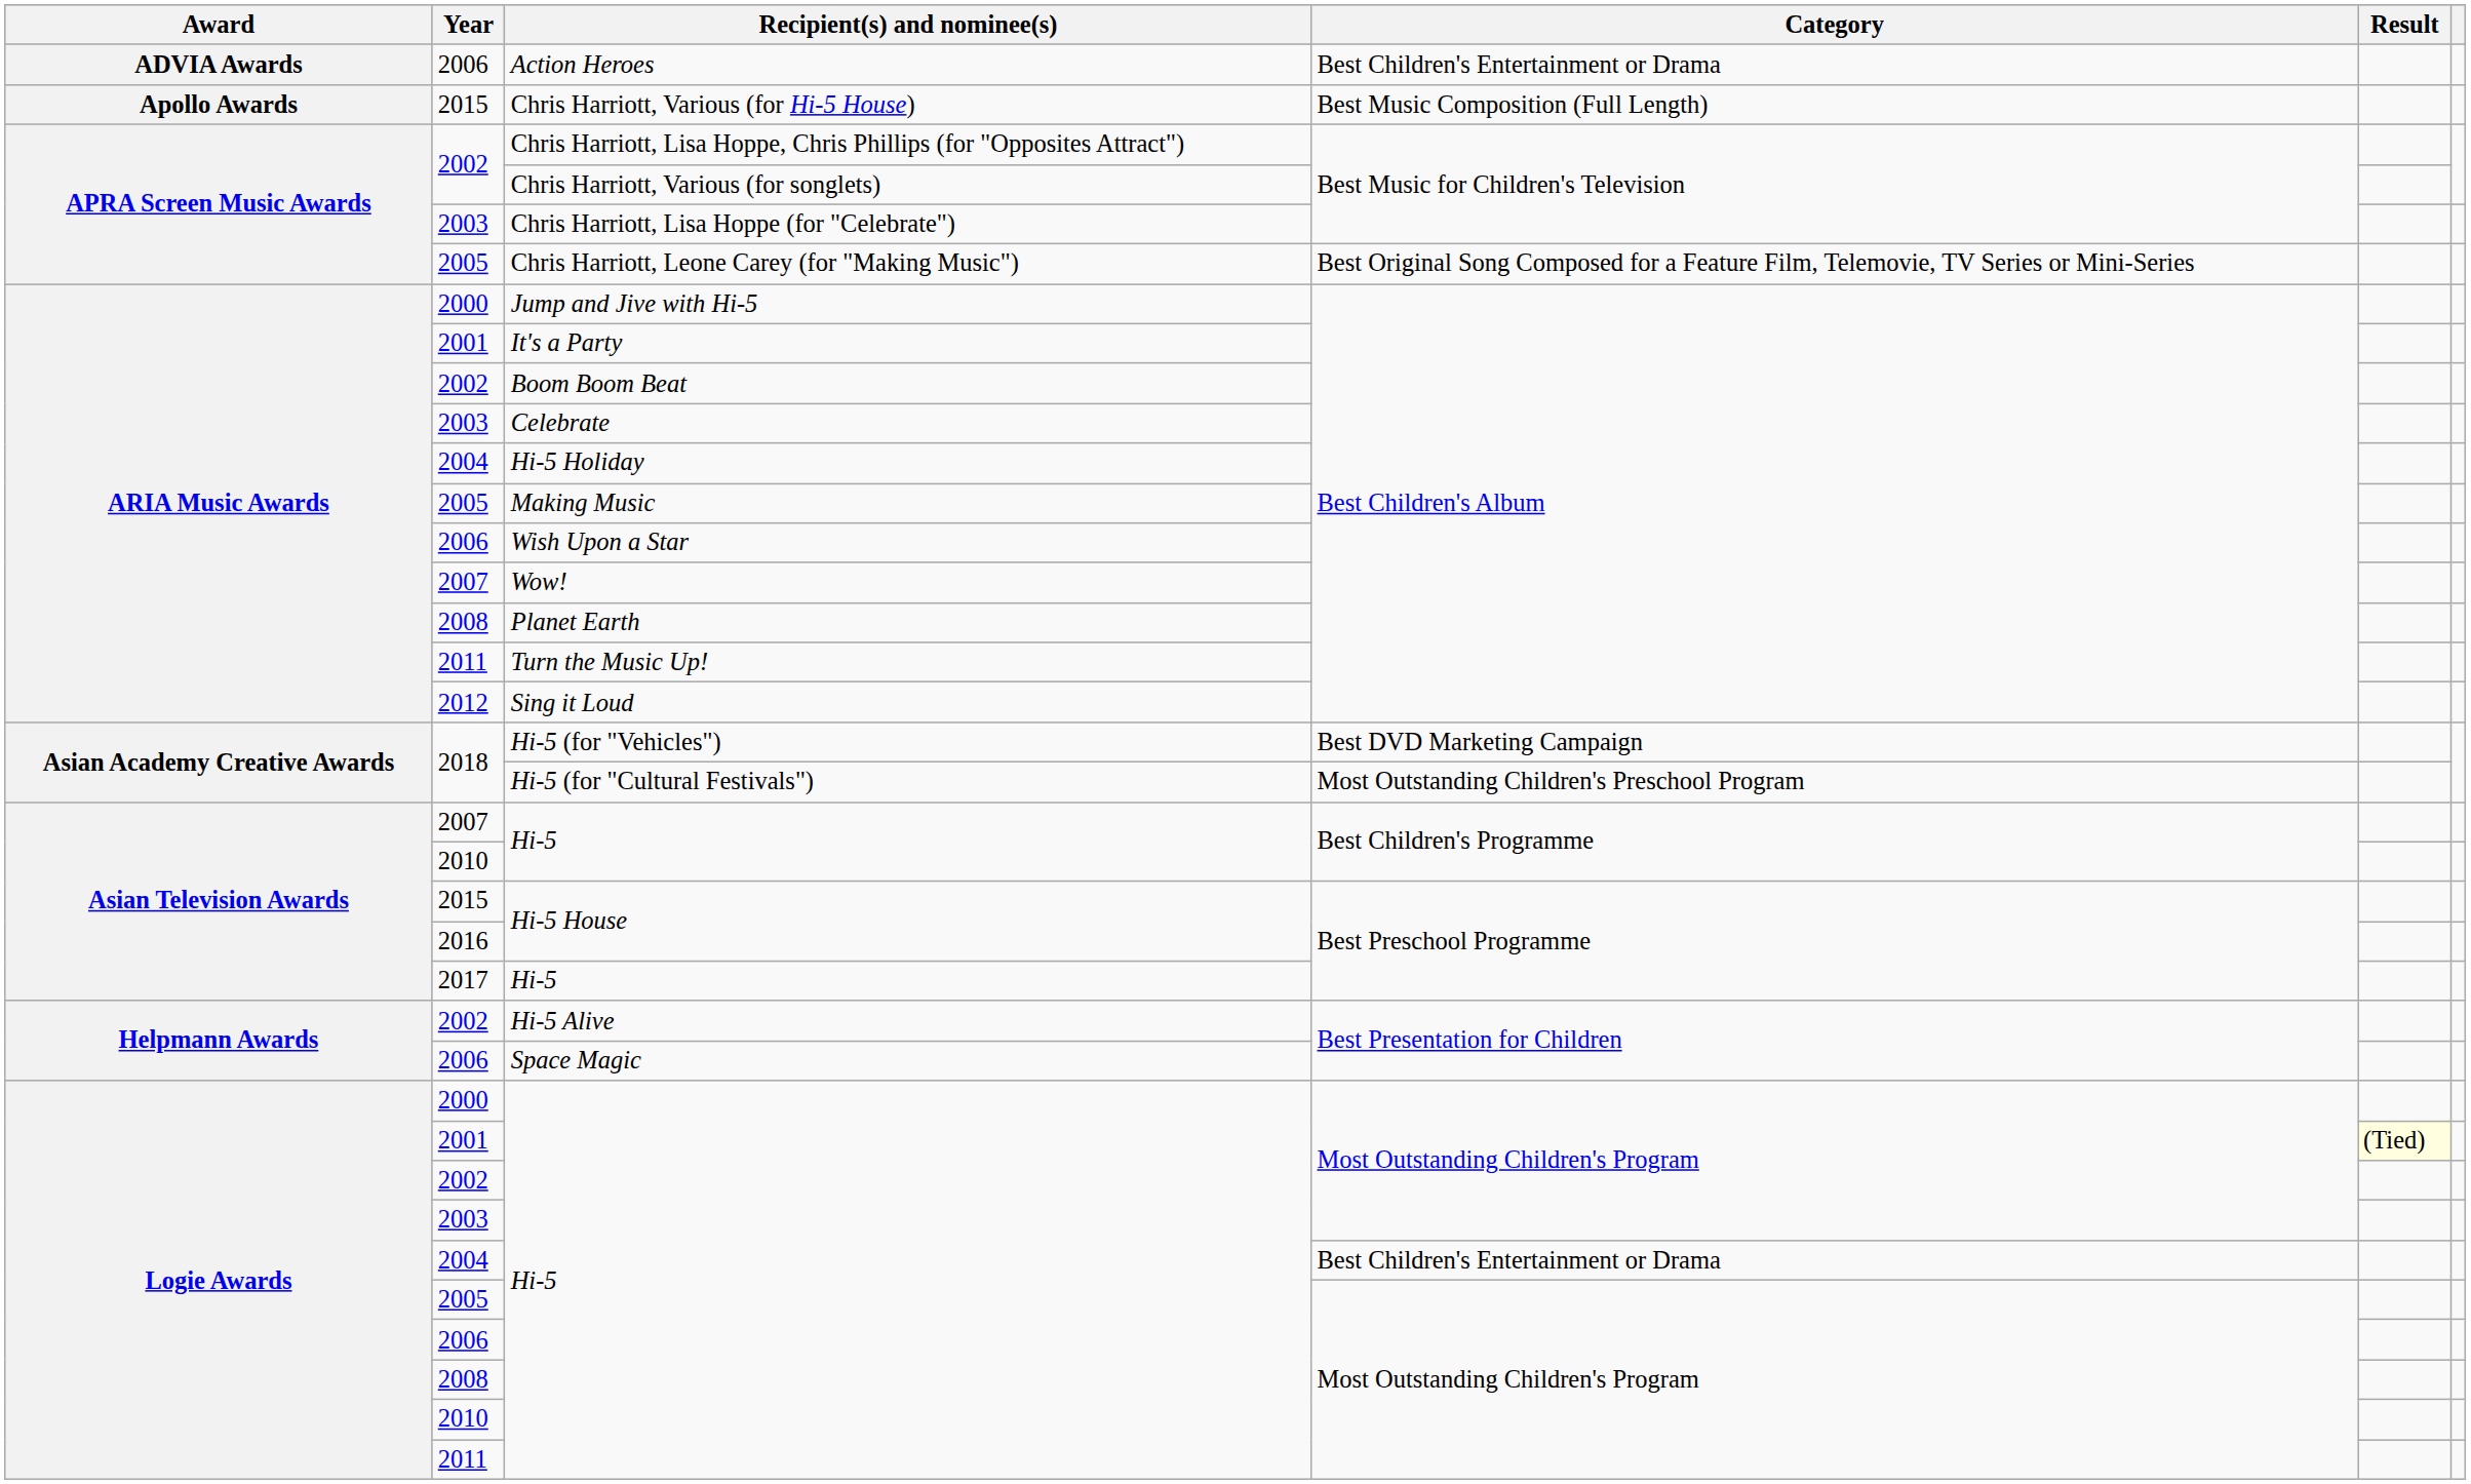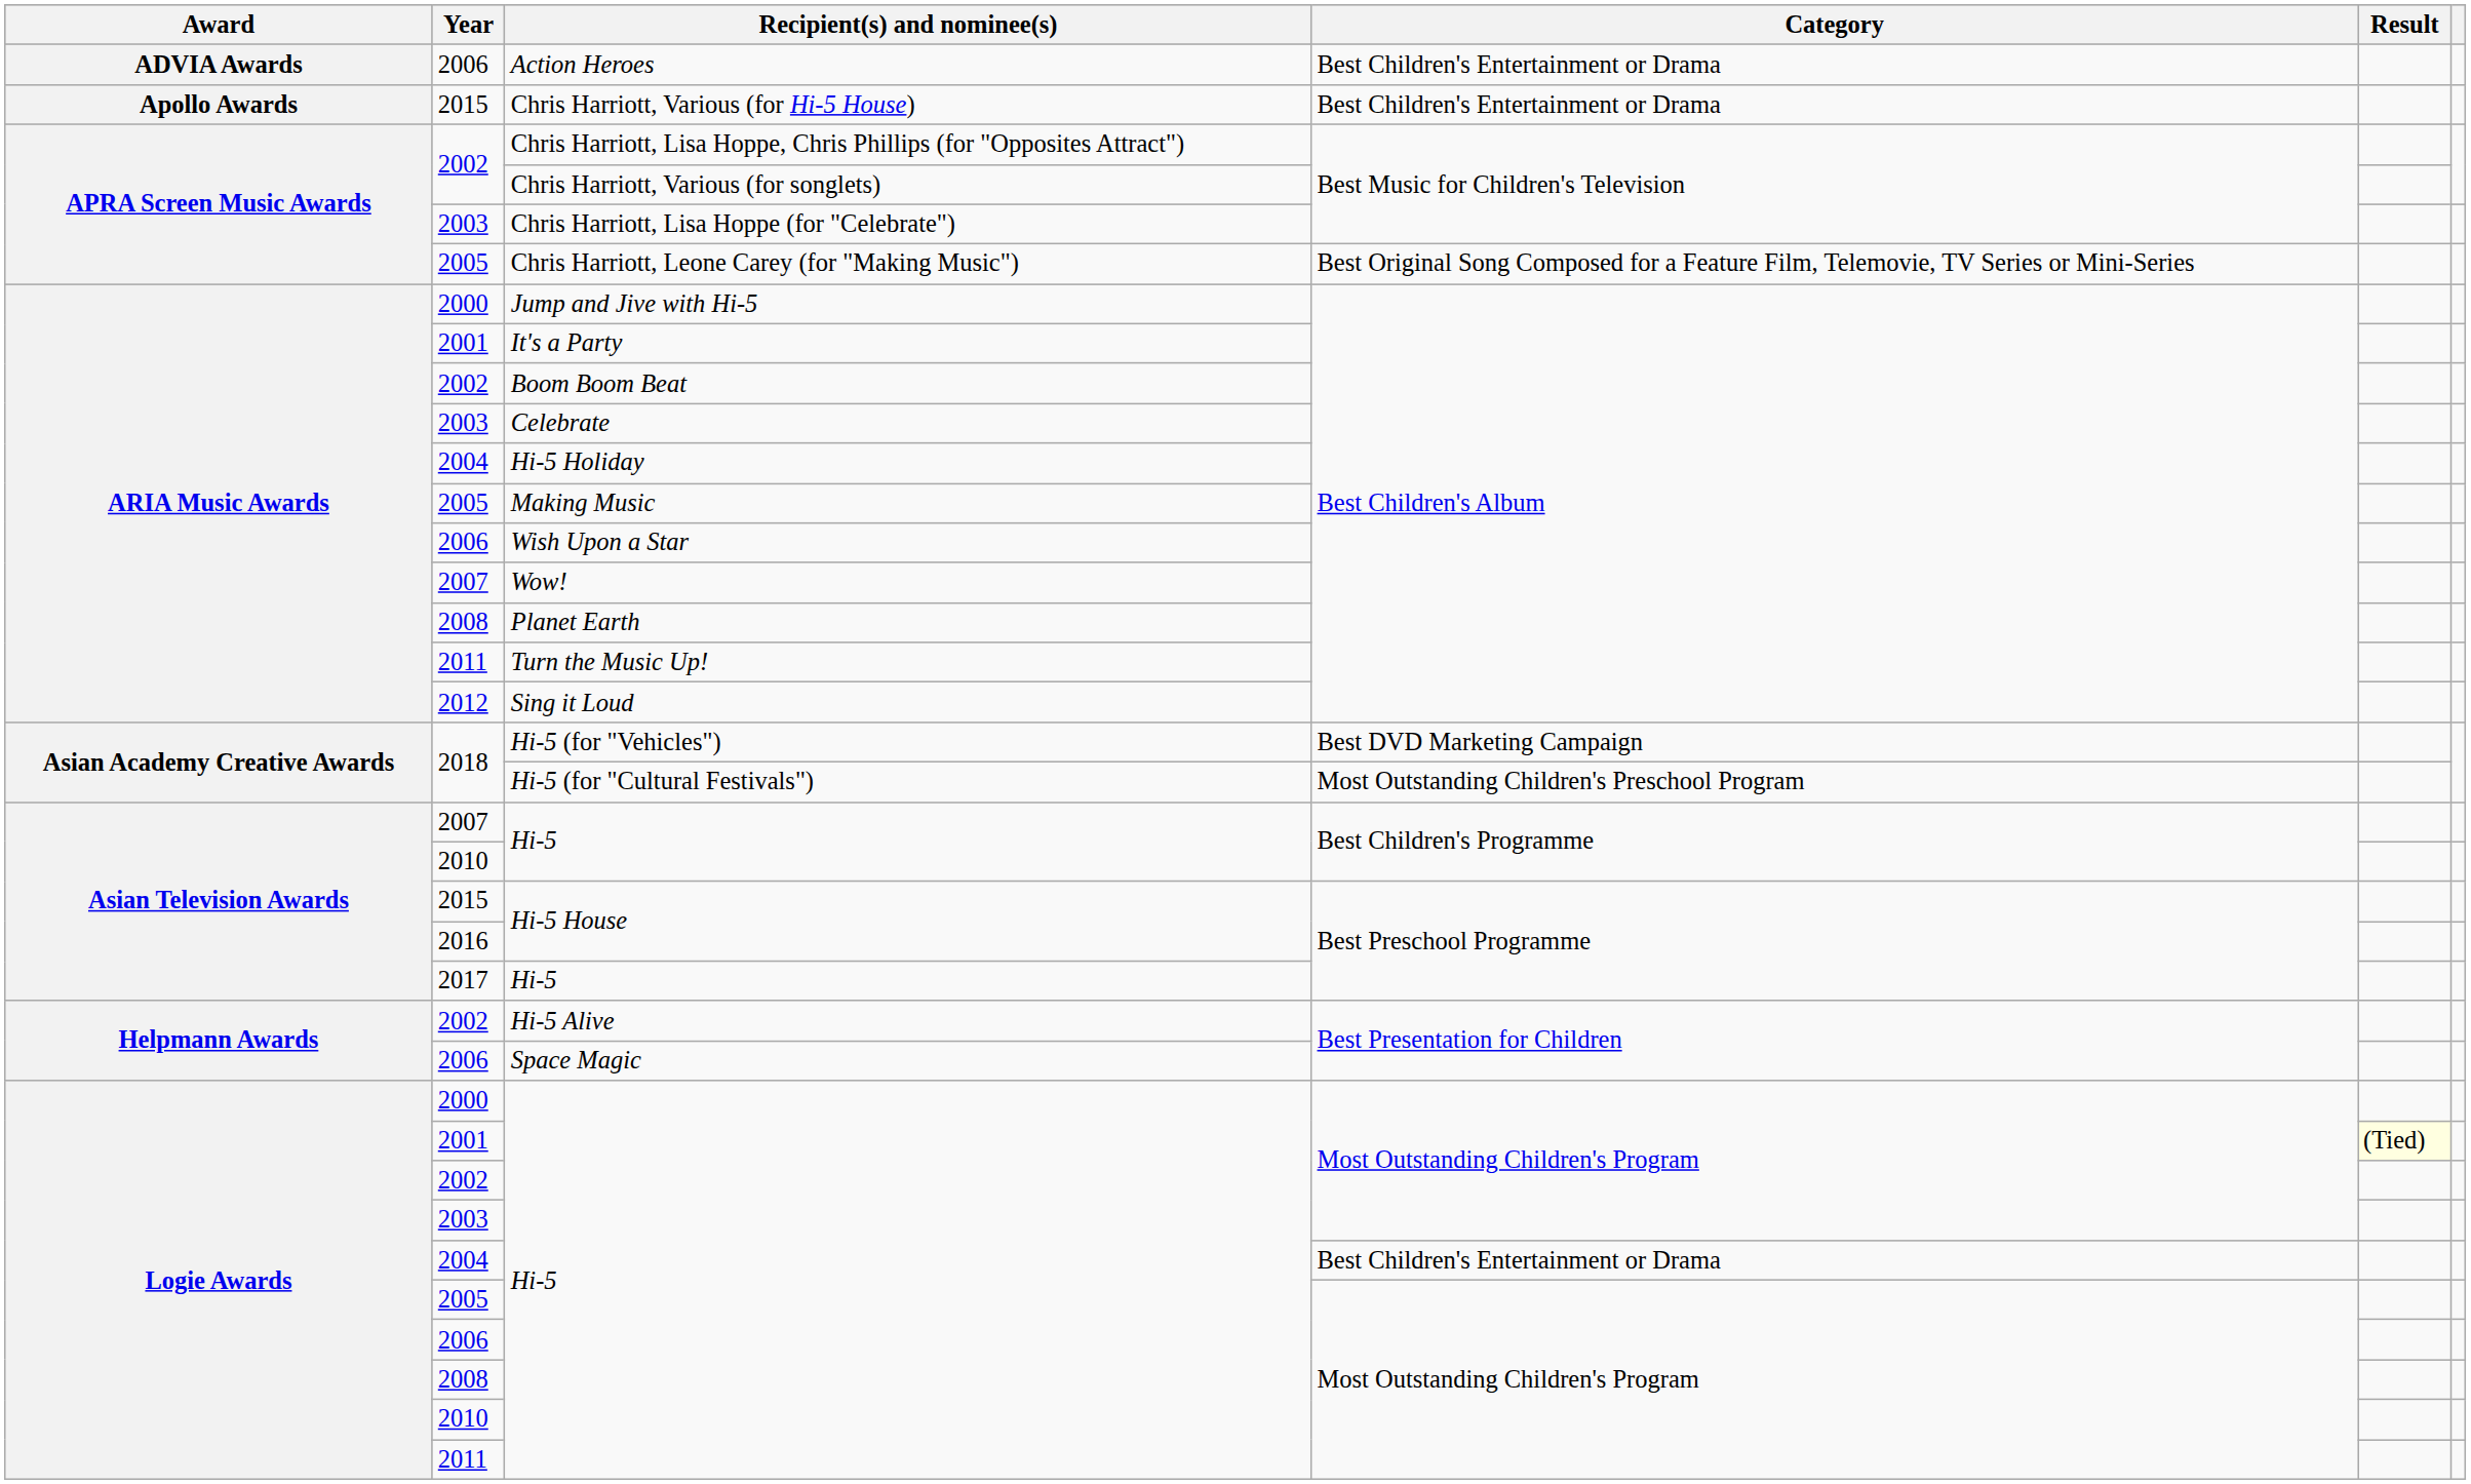 <table class="wikitable plainrowheaders sortable" style="width:99%;">
 <tr style="background:#ccc; text-align:center;">
 <th scope="col">Award</th>
 <th scope="col">Year</th>
 <th scope="col">Recipient(s) and nominee(s)</th>
 <th scope="col">Category</th>
 <th scope="col">Result</th>
 <th scope="col" class="unsortable"></th>
 </tr>
 <tr>
 <th scope="row">ADVIA Awards</th>
 <td>2006</td>
 <td data-sort-value="Action Heroes"><em>Action Heroes</em></td>
 <td>Best Children's Entertainment or Drama</td>
 <td></td>
 <td style="text-align:center;"></td>
 </tr>
 <tr>
 <th scope="row">Apollo Awards</th>
 <td>2015</td>
 <td data-sort-value="Harriott, Chris (for Hi-5 House)">Chris Harriott, Various (for <em><a href='#'>Hi-5 House</a></em>)</td>
-<td>Best Music Composition (Full Length)</td>
+<td>Best Children's Entertainment or Drama</td>
 <td></td>
 <td style="text-align:center;"></td>
 </tr>
 <tr>
 <th scope="row" rowspan=4><a href='#'>APRA Screen Music Awards</a></th>
 <td rowspan=2><a href='#'>2002</a></td>
 <td data-sort-value="Harriott, Chris (for "Opposites Attract")">Chris Harriott, Lisa Hoppe, Chris Phillips (for "Opposites Attract")</td>
 <td rowspan=3>Best Music for Children's Television</td>
 <td></td>
 <td rowspan=2 style="text-align:center;"></td>
 </tr>
 <tr>
 <td data-sort-value="Harriott, Chris (for songlets)">Chris Harriott, Various (for songlets)</td>
 <td></td>
 </tr>
 <tr>
 <td><a href='#'>2003</a></td>
 <td data-sort-value="Harriott, Chris (for "Celebrate")">Chris Harriott, Lisa Hoppe (for "Celebrate")</td>
 <td></td>
 <td style="text-align:center;"></td>
 </tr>
 <tr>
 <td><a href='#'>2005</a></td>
 <td data-sort-value="Harriott, Chris (for "Making Music")">Chris Harriott, Leone Carey (for "Making Music")</td>
 <td>Best Original Song Composed for a Feature Film, Telemovie, TV Series or Mini-Series</td>
 <td></td>
 <td style="text-align:center;"></td>
 </tr>
 <tr>
 <th scope="row" rowspan=11><a href='#'>ARIA Music Awards</a></th>
 <td><a href='#'>2000</a></td>
 <td data-sort-value="Jump and Jive with Hi-5"><em>Jump and Jive with Hi-5</em></td>
 <td rowspan=11><a href='#'>Best Children's Album</a></td>
 <td></td>
 <td style="text-align:center;"></td>
 </tr>
 <tr>
 <td><a href='#'>2001</a></td>
 <td data-sort-value="It's a Party"><em>It's a Party</em></td>
 <td></td>
 <td style="text-align:center;"></td>
 </tr>
 <tr>
 <td><a href='#'>2002</a></td>
 <td data-sort-value="Boom Boom Beat"><em>Boom Boom Beat</em></td>
 <td></td>
 <td style="text-align:center;"></td>
 </tr>
 <tr>
 <td><a href='#'>2003</a></td>
 <td data-sort-value="Celebrate"><em>Celebrate</em></td>
 <td></td>
 <td style="text-align:center;"></td>
 </tr>
 <tr>
 <td><a href='#'>2004</a></td>
 <td data-sort-value="Hi-5 Holiday"><em>Hi-5 Holiday</em></td>
 <td></td>
 <td style="text-align:center;"></td>
 </tr>
 <tr>
 <td><a href='#'>2005</a></td>
 <td data-sort-value="Making Music"><em>Making Music</em></td>
 <td></td>
 <td style="text-align:center;"></td>
 </tr>
 <tr>
 <td><a href='#'>2006</a></td>
 <td data-sort-value="Wish Upon a Star"><em>Wish Upon a Star</em></td>
 <td></td>
 <td style="text-align:center;"></td>
 </tr>
 <tr>
 <td><a href='#'>2007</a></td>
 <td data-sort-value="Wow!"><em>Wow!</em></td>
 <td></td>
 <td style="text-align:center;"></td>
 </tr>
 <tr>
 <td><a href='#'>2008</a></td>
 <td data-sort-value="Planet Earth"><em>Planet Earth</em></td>
 <td></td>
 <td style="text-align:center;"></td>
 </tr>
 <tr>
 <td><a href='#'>2011</a></td>
 <td data-sort-value="Turn the Music Up!"><em>Turn the Music Up!</em></td>
 <td></td>
 <td style="text-align:center;"></td>
 </tr>
 <tr>
 <td><a href='#'>2012</a></td>
 <td data-sort-value="Sing it Loud"><em>Sing it Loud</em></td>
 <td></td>
 <td style="text-align:center;"></td>
 </tr>
 <tr>
 <th scope="row" rowspan=2>Asian Academy Creative Awards</th>
 <td rowspan=2>2018</td>
 <td data-sort-value="Hi-5 (for "Vehicles")"><em>Hi-5</em> (for "Vehicles")</td>
 <td>Best DVD Marketing Campaign</td>
 <td></td>
 <td rowspan=2 style="text-align:center;"></td>
 </tr>
 <tr>
 <td data-sort-value="Hi-5 (for "Cultural Festivals")"><em>Hi-5</em> (for "Cultural Festivals")</td>
 <td>Most Outstanding Children's Preschool Program</td>
 <td></td>
 </tr>
 <tr>
 <th scope="row" rowspan=5><a href='#'>Asian Television Awards</a></th>
 <td>2007</td>
 <td rowspan=2 data-sort-value="Hi-5"><em>Hi-5</em></td>
 <td rowspan=2>Best Children's Programme</td>
 <td></td>
 <td style="text-align:center;"></td>
 </tr>
 <tr>
 <td>2010</td>
 <td></td>
 <td style="text-align:center;"></td>
 </tr>
 <tr>
 <td>2015</td>
 <td rowspan=2 data-sort-value="Hi-5 House"><em>Hi-5 House</em></td>
 <td rowspan=3>Best Preschool Programme</td>
 <td></td>
 <td style="text-align:center;"></td>
 </tr>
 <tr>
 <td>2016</td>
 <td></td>
 <td style="text-align:center;"></td>
 </tr>
 <tr>
 <td>2017</td>
 <td data-sort-value="Hi-5"><em>Hi-5</em></td>
 <td></td>
 <td style="text-align:center;"></td>
 </tr>
 <tr>
 <th scope="row" rowspan=2><a href='#'>Helpmann Awards</a></th>
 <td><a href='#'>2002</a></td>
 <td data-sort-value="Hi-5 Alive"><em>Hi-5 Alive</em></td>
 <td rowspan=2><a href='#'>Best Presentation for Children</a></td>
 <td></td>
 <td style="text-align:center;"></td>
 </tr>
 <tr>
 <td><a href='#'>2006</a></td>
 <td data-sort-value="Space Magic"><em>Space Magic</em></td>
 <td></td>
 <td style="text-align:center;"></td>
 </tr>
 <tr>
 <th scope="row" rowspan=10><a href='#'>Logie Awards</a></th>
 <td><a href='#'>2000</a></td>
 <td rowspan=10 data-sort-value="Hi-5"><em>Hi-5</em></td>
 <td rowspan=4><a href='#'>Most Outstanding Children's Program</a></td>
 <td></td>
 <td style="text-align:center;"></td>
 </tr>
 <tr>
 <td><a href='#'>2001</a></td>
 <td style="background: lightyellow;"> (Tied)</td>
 <td style="text-align:center;"></td>
 </tr>
 <tr>
 <td><a href='#'>2002</a></td>
 <td></td>
 <td style="text-align:center;"></td>
 </tr>
 <tr>
 <td><a href='#'>2003</a></td>
 <td></td>
 <td style="text-align:center;"></td>
 </tr>
 <tr>
 <td><a href='#'>2004</a></td>
 <td>Best Children's Entertainment or Drama</td>
 <td></td>
 <td style="text-align:center;"></td>
 </tr>
 <tr>
 <td><a href='#'>2005</a></td>
 <td rowspan=5>Most Outstanding Children's Program</td>
 <td></td>
 <td style="text-align:center;"></td>
 </tr>
 <tr>
 <td><a href='#'>2006</a></td>
 <td></td>
 <td style="text-align:center;"></td>
 </tr>
 <tr>
 <td><a href='#'>2008</a></td>
 <td></td>
 <td style="text-align:center;"></td>
 </tr>
 <tr>
 <td><a href='#'>2010</a></td>
 <td></td>
 <td style="text-align:center;"></td>
 </tr>
 <tr>
 <td><a href='#'>2011</a></td>
 <td></td>
 <td style="text-align:center;"></td>
 </tr>
 <tr>
 </tr>
 </table>
